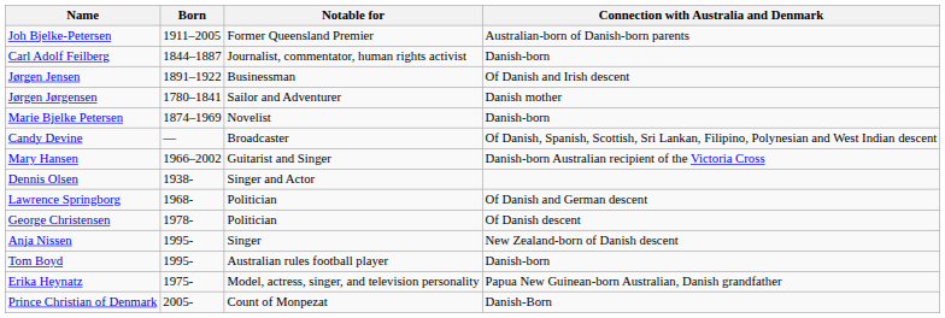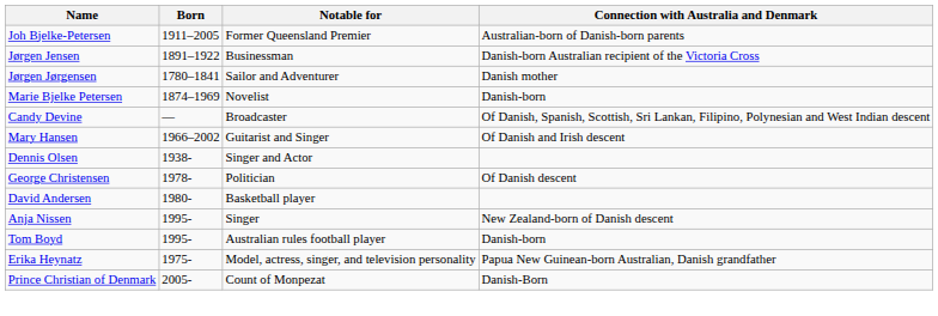 <table class="wikitable sortable">
 <tr>
 <th>Name</th>
 <th>Born</th>
 <th>Notable for</th>
 <th>Connection with Australia and Denmark</th>
 </tr>
 <tr>
 <td><a href='#'>Joh Bjelke-Petersen</a></td>
 <td>1911–2005</td>
 <td>Former Queensland Premier</td>
 <td>Australian-born of Danish-born parents</td>
 </tr>
 <tr>
-<td><a href='#'>Carl Adolf Feilberg</a></td>
-<td>1844–1887</td>
-<td>Journalist, commentator, human rights activist</td>
-<td>Danish-born</td>
-</tr>
-<tr>
 <td><a href='#'>Jørgen Jensen</a></td>
 <td>1891–1922</td>
 <td>Businessman</td>
-<td>Of Danish and Irish descent</td>
+<td>Danish-born Australian recipient of the <a href='#'>Victoria Cross</a></td>
 </tr>
 <tr>
 <td><a href='#'>Jørgen Jørgensen</a></td>
 <td>1780–1841</td>
 <td>Sailor and Adventurer</td>
 <td>Danish mother</td>
 </tr>
 <tr>
 <td><a href='#'>Marie Bjelke Petersen</a></td>
 <td>1874–1969</td>
 <td>Novelist</td>
 <td>Danish-born</td>
 </tr>
 <tr>
 <td><a href='#'>Candy Devine</a></td>
 <td>—</td>
 <td>Broadcaster</td>
 <td>Of Danish, Spanish, Scottish, Sri Lankan, Filipino, Polynesian and West Indian descent</td>
 </tr>
 <tr>
 <td><a href='#'>Mary Hansen</a></td>
 <td>1966–2002</td>
 <td>Guitarist and Singer</td>
-<td>Danish-born Australian recipient of the <a href='#'>Victoria Cross</a></td>
+<td>Of Danish and Irish descent</td>
 </tr>
 <tr>
 <td><a href='#'>Dennis Olsen</a></td>
 <td>1938-</td>
 <td>Singer and Actor</td>
 <td></td>
 </tr>
 <tr>
-<td><a href='#'>Lawrence Springborg</a></td>
-<td>1968-</td>
-<td>Politician</td>
-<td>Of Danish and German descent</td>
-</tr>
-<tr>
 <td><a href='#'>George Christensen</a></td>
 <td>1978-</td>
 <td>Politician</td>
 <td>Of Danish descent</td>
+</tr>
+<tr>
+<td><a href='#'>David Andersen</a></td>
+<td>1980-</td>
+<td>Basketball player</td>
+<td></td>
 </tr>
 <tr>
 <td><a href='#'>Anja Nissen</a></td>
 <td>1995-</td>
 <td>Singer</td>
 <td>New Zealand-born of Danish descent</td>
 </tr>
 <tr>
 <td><a href='#'>Tom Boyd</a></td>
 <td>1995-</td>
 <td>Australian rules football player</td>
 <td>Danish-born</td>
 </tr>
 <tr>
 <td><a href='#'>Erika Heynatz</a></td>
 <td>1975-</td>
 <td>Model, actress, singer, and television personality</td>
 <td>Papua New Guinean-born Australian, Danish grandfather</td>
 </tr>
 <tr>
 <td><a href='#'>Prince Christian of Denmark</a></td>
 <td>2005-</td>
 <td>Count of Monpezat</td>
 <td>Danish-Born</td>
 </tr>
 </table>
